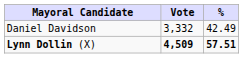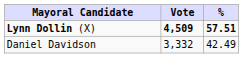 <table class="wikitable">
 <tr>
 <th style="background:#ddf; width:200px;">Mayoral Candidate</th>
 <th style="background:#ddf; width:50px;">Vote</th>
 <th style="background:#ddf; width:30px;">%</th>
 </tr>
 <tr>
+<td><strong>Lynn Dollin</strong> (X)</td>
+<td><strong>4,509</strong></td>
+<td><strong>57.51</strong></td>
+</tr>
+<tr>
 <td>Daniel Davidson</td>
 <td>3,332</td>
 <td>42.49</td>
 </tr>
-<tr>
-<td><strong>Lynn Dollin</strong> (X)</td>
-<td><strong>4,509</strong></td>
-<td><strong>57.51</strong></td>
-</tr>
 </table>
